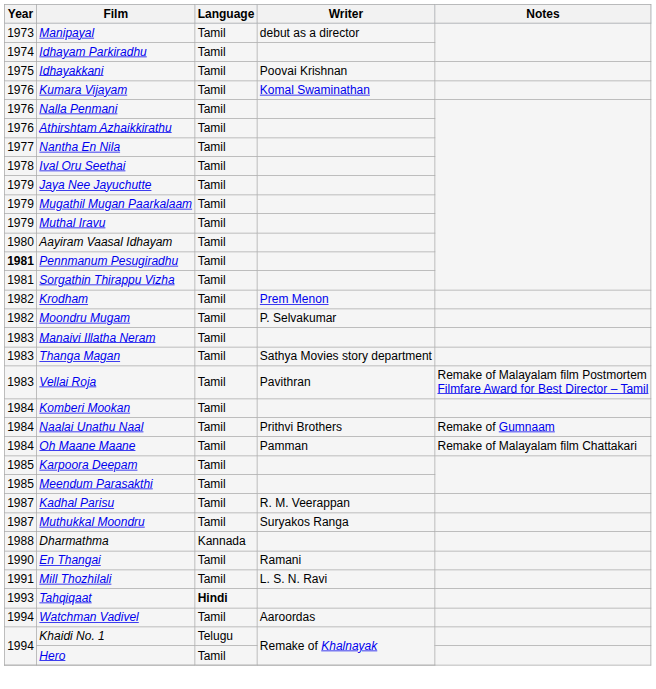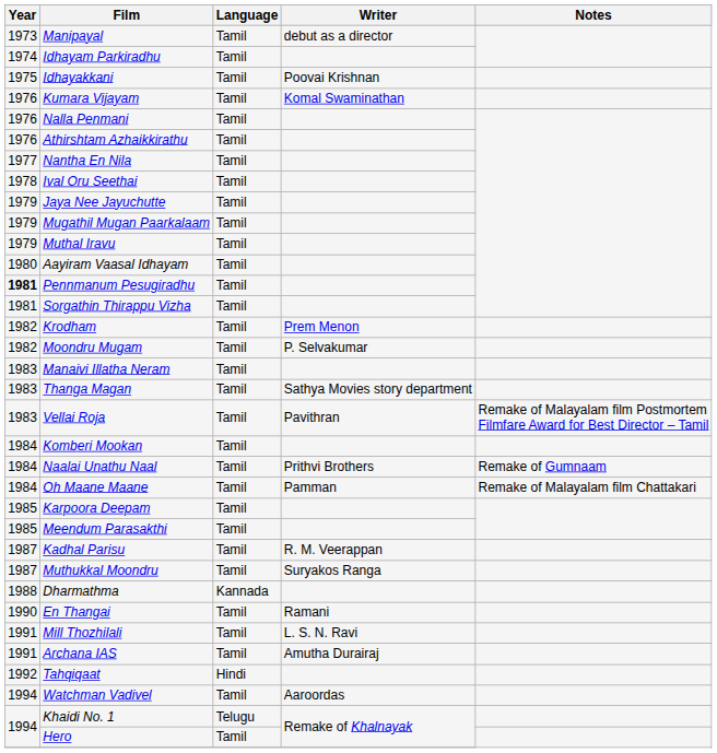 <table class="wikitable sortable" style="background:#f5f5f5;">
 <tr style="background:#B0C4DE;">
 <th>Year</th>
 <th>Film</th>
 <th>Language</th>
 <th>Writer</th>
 <th>Notes</th>
 </tr>
 <tr>
 <td>1973</td>
 <td><em><a href='#'>Manipayal</a></em></td>
 <td>Tamil</td>
 <td>debut as a director</td>
 </tr>
 <tr>
 <td>1974</td>
 <td><em><a href='#'>Idhayam Parkiradhu</a></em></td>
 <td>Tamil</td>
 <td></td>
 </tr>
 <tr>
 <td>1975</td>
 <td><em><a href='#'>Idhayakkani</a></em></td>
 <td>Tamil</td>
 <td>Poovai Krishnan</td>
 <td></td>
 </tr>
 <tr>
 <td>1976</td>
 <td><em><a href='#'>Kumara Vijayam</a></em></td>
 <td>Tamil</td>
 <td><a href='#'>Komal Swaminathan</a></td>
 <td></td>
 </tr>
 <tr>
 <td>1976</td>
 <td><em><a href='#'>Nalla Penmani</a></em></td>
 <td>Tamil</td>
 <td></td>
 </tr>
 <tr>
 <td>1976</td>
 <td><em><a href='#'>Athirshtam Azhaikkirathu</a></em></td>
 <td>Tamil</td>
 <td></td>
 </tr>
 <tr>
 <td>1977</td>
 <td><em><a href='#'>Nantha En Nila</a></em></td>
 <td>Tamil</td>
 <td></td>
 </tr>
 <tr>
 <td>1978</td>
 <td><em><a href='#'>Ival Oru Seethai</a></em></td>
 <td>Tamil</td>
 <td></td>
 </tr>
 <tr>
 <td>1979</td>
 <td><em><a href='#'>Jaya Nee Jayuchutte</a></em></td>
 <td>Tamil</td>
 <td></td>
 </tr>
 <tr>
 <td>1979</td>
 <td><em><a href='#'>Mugathil Mugan Paarkalaam</a></em></td>
 <td>Tamil</td>
 <td></td>
 </tr>
 <tr>
 <td>1979</td>
 <td><em><a href='#'>Muthal Iravu</a></em></td>
 <td>Tamil</td>
 <td></td>
 </tr>
 <tr>
 <td>1980</td>
 <td><em>Aayiram Vaasal Idhayam</em></td>
 <td>Tamil</td>
 <td></td>
 </tr>
 <tr>
 <td><strong>1981</strong></td>
 <td><em><a href='#'>Pennmanum Pesugiradhu</a></em></td>
 <td>Tamil</td>
 <td></td>
 </tr>
 <tr>
 <td>1981</td>
 <td><em><a href='#'>Sorgathin Thirappu Vizha</a></em></td>
 <td>Tamil</td>
 <td></td>
 </tr>
 <tr>
 <td>1982</td>
 <td><em><a href='#'>Krodham</a></em></td>
 <td>Tamil</td>
 <td><a href='#'>Prem Menon</a></td>
 <td></td>
 </tr>
 <tr>
 <td>1982</td>
 <td><em><a href='#'>Moondru Mugam</a></em></td>
 <td>Tamil</td>
 <td>P. Selvakumar</td>
 <td></td>
 </tr>
 <tr>
 <td>1983</td>
 <td><em><a href='#'>Manaivi Illatha Neram</a></em></td>
 <td>Tamil</td>
 <td></td>
 <td></td>
 </tr>
 <tr>
 <td>1983</td>
 <td><em><a href='#'>Thanga Magan</a></em></td>
 <td>Tamil</td>
 <td>Sathya Movies story department</td>
 <td></td>
 </tr>
 <tr>
 <td>1983</td>
 <td><em><a href='#'>Vellai Roja</a></em></td>
 <td>Tamil</td>
 <td>Pavithran</td>
 <td>Remake of Malayalam film Postmortem<br><a href='#'>Filmfare Award for Best Director – Tamil</a></td>
 </tr>
 <tr>
 <td>1984</td>
 <td><em><a href='#'>Komberi Mookan</a></em></td>
 <td>Tamil</td>
 <td></td>
 </tr>
 <tr>
 <td>1984</td>
 <td><em><a href='#'>Naalai Unathu Naal</a></em></td>
 <td>Tamil</td>
 <td>Prithvi Brothers</td>
 <td>Remake of <a href='#'>Gumnaam</a></td>
 </tr>
 <tr>
 <td>1984</td>
 <td><em><a href='#'>Oh Maane Maane</a></em></td>
 <td>Tamil</td>
 <td>Pamman</td>
 <td>Remake of Malayalam film Chattakari</td>
 </tr>
 <tr>
 <td>1985</td>
 <td><em><a href='#'>Karpoora Deepam</a></em></td>
 <td>Tamil</td>
 <td></td>
 </tr>
 <tr>
 <td>1985</td>
 <td><em><a href='#'>Meendum Parasakthi</a></em></td>
 <td>Tamil</td>
 <td></td>
 </tr>
 <tr>
 <td>1987</td>
 <td><em><a href='#'>Kadhal Parisu</a></em></td>
 <td>Tamil</td>
 <td>R. M. Veerappan</td>
 <td></td>
 </tr>
 <tr>
 <td>1987</td>
 <td><em><a href='#'>Muthukkal Moondru</a></em></td>
 <td>Tamil</td>
 <td>Suryakos Ranga</td>
 <td></td>
 </tr>
 <tr>
 <td>1988</td>
 <td><em>Dharmathma</em></td>
 <td>Kannada</td>
 <td></td>
 </tr>
 <tr>
 <td>1990</td>
 <td><em><a href='#'>En Thangai</a></em></td>
 <td>Tamil</td>
 <td>Ramani</td>
 <td></td>
 </tr>
 <tr>
 <td>1991</td>
 <td><em><a href='#'>Mill Thozhilali</a></em></td>
 <td>Tamil</td>
 <td>L. S. N. Ravi</td>
 <td></td>
 </tr>
 <tr>
-<td>1993</td>
+<td>1991</td>
+<td><em><a href='#'>Archana IAS</a></em></td>
+<td>Tamil</td>
+<td>Amutha Durairaj</td>
+<td></td>
+</tr>
+<tr>
+<td>1992</td>
 <td><em><a href='#'>Tahqiqaat</a></em></td>
-<td><strong>Hindi</strong></td>
+<td>Hindi</td>
 <td></td>
 <td></td>
 </tr>
 <tr>
 <td>1994</td>
 <td><em><a href='#'>Watchman Vadivel</a></em></td>
 <td>Tamil</td>
 <td>Aaroordas</td>
 <td></td>
 </tr>
 <tr>
 <td rowspan="2">1994</td>
 <td><em>Khaidi No. 1</em></td>
 <td>Telugu</td>
 <td rowspan="2">Remake of <em><a href='#'>Khalnayak</a></em></td>
 <td></td>
 </tr>
 <tr>
 <td><em><a href='#'>Hero</a></em></td>
 <td>Tamil</td>
 </tr>
 <tr>
 </tr>
 </table>
